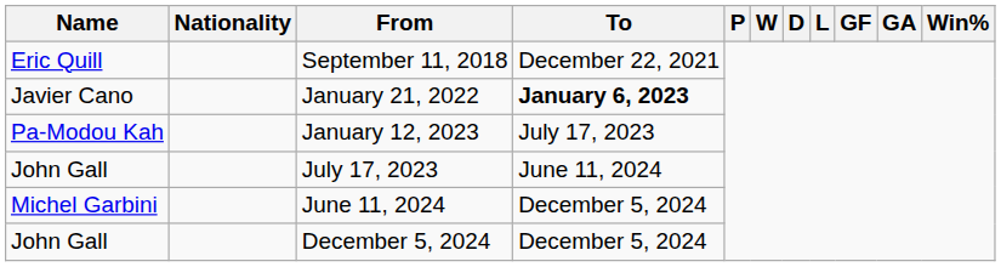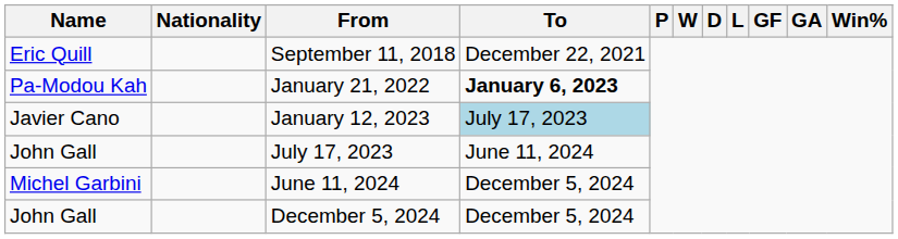 <table class="wikitable plainrowheaders sortable" style="text-align:center">
 <tr>
 <th>Name</th>
 <th>Nationality</th>
 <th>From</th>
 <th class="unsortable">To</th>
 <th>P</th>
 <th>W</th>
 <th>D</th>
 <th>L</th>
 <th>GF</th>
 <th>GA</th>
 <th>Win%</th>
 </tr>
 <tr>
 <td scope="row" style="text-align:left"><a href='#'>Eric Quill</a></td>
 <td align="left"></td>
 <td align="left">September 11, 2018</td>
 <td align="left">December 22, 2021<br></td>
 </tr>
 <tr>
-<td scope="row" style="text-align:left">Javier Cano</td>
+<td scope="row" style="text-align:left"><a href='#'>Pa-Modou Kah</a></td>
 <td align="left"></td>
 <td align="left">January 21, 2022</td>
 <td align="left"><strong>January 6, 2023<br></strong></td>
 </tr>
 <tr>
-<td scope="row" style="text-align:left"><a href='#'>Pa-Modou Kah</a></td>
+<td scope="row" style="text-align:left">Javier Cano</td>
 <td align="left"></td>
 <td align="left">January 12, 2023</td>
-<td align="left">July 17, 2023<br></td>
+<td align="left" style="background: lightblue;">July 17, 2023<br></td>
 </tr>
 <tr>
 <td scope="row" style="text-align:left">John Gall</td>
 <td align="left"></td>
 <td align="left">July 17, 2023</td>
 <td align="left">June 11, 2024<br></td>
 </tr>
 <tr>
 <td scope="row" style="text-align:left"><a href='#'>Michel Garbini</a></td>
 <td align="left"></td>
 <td align="left">June 11, 2024</td>
 <td align="left">December 5, 2024<br></td>
 </tr>
 <tr>
 <td scope="row" style="text-align:left">John Gall</td>
 <td align="left"></td>
 <td align="left">December 5, 2024</td>
 <td align="left">December 5, 2024<br></td>
 </tr>
 </table>
